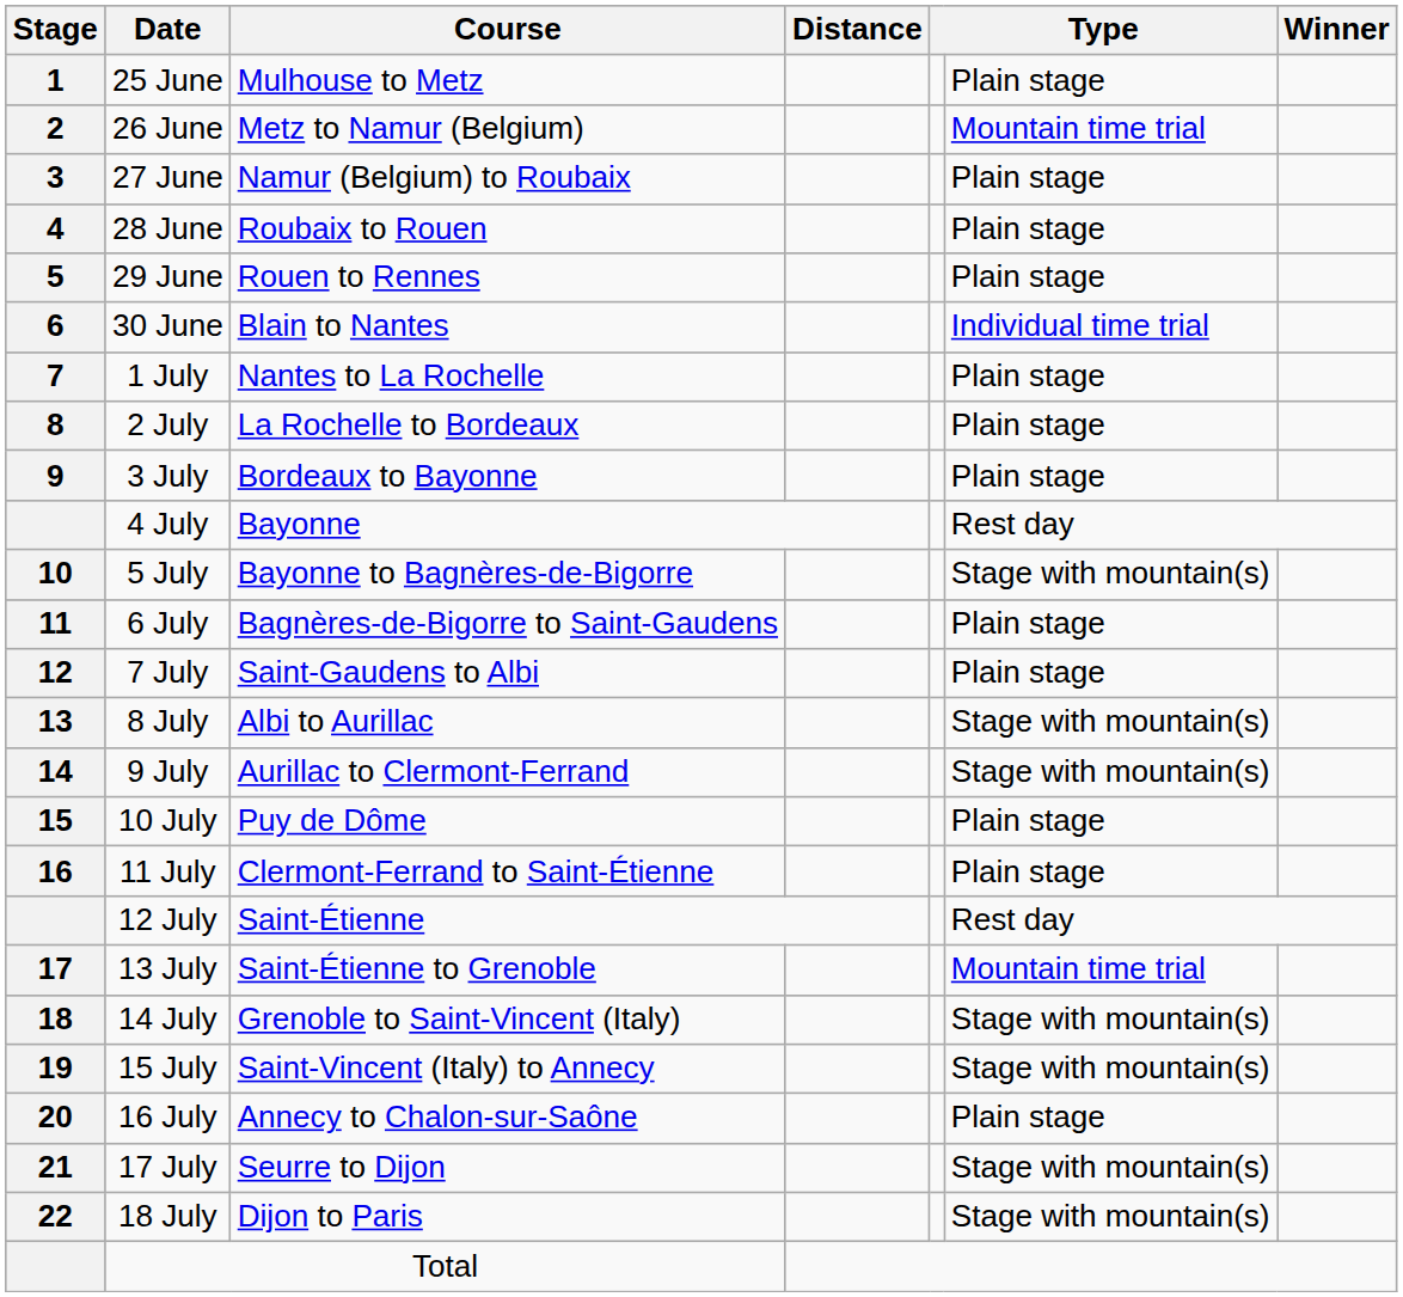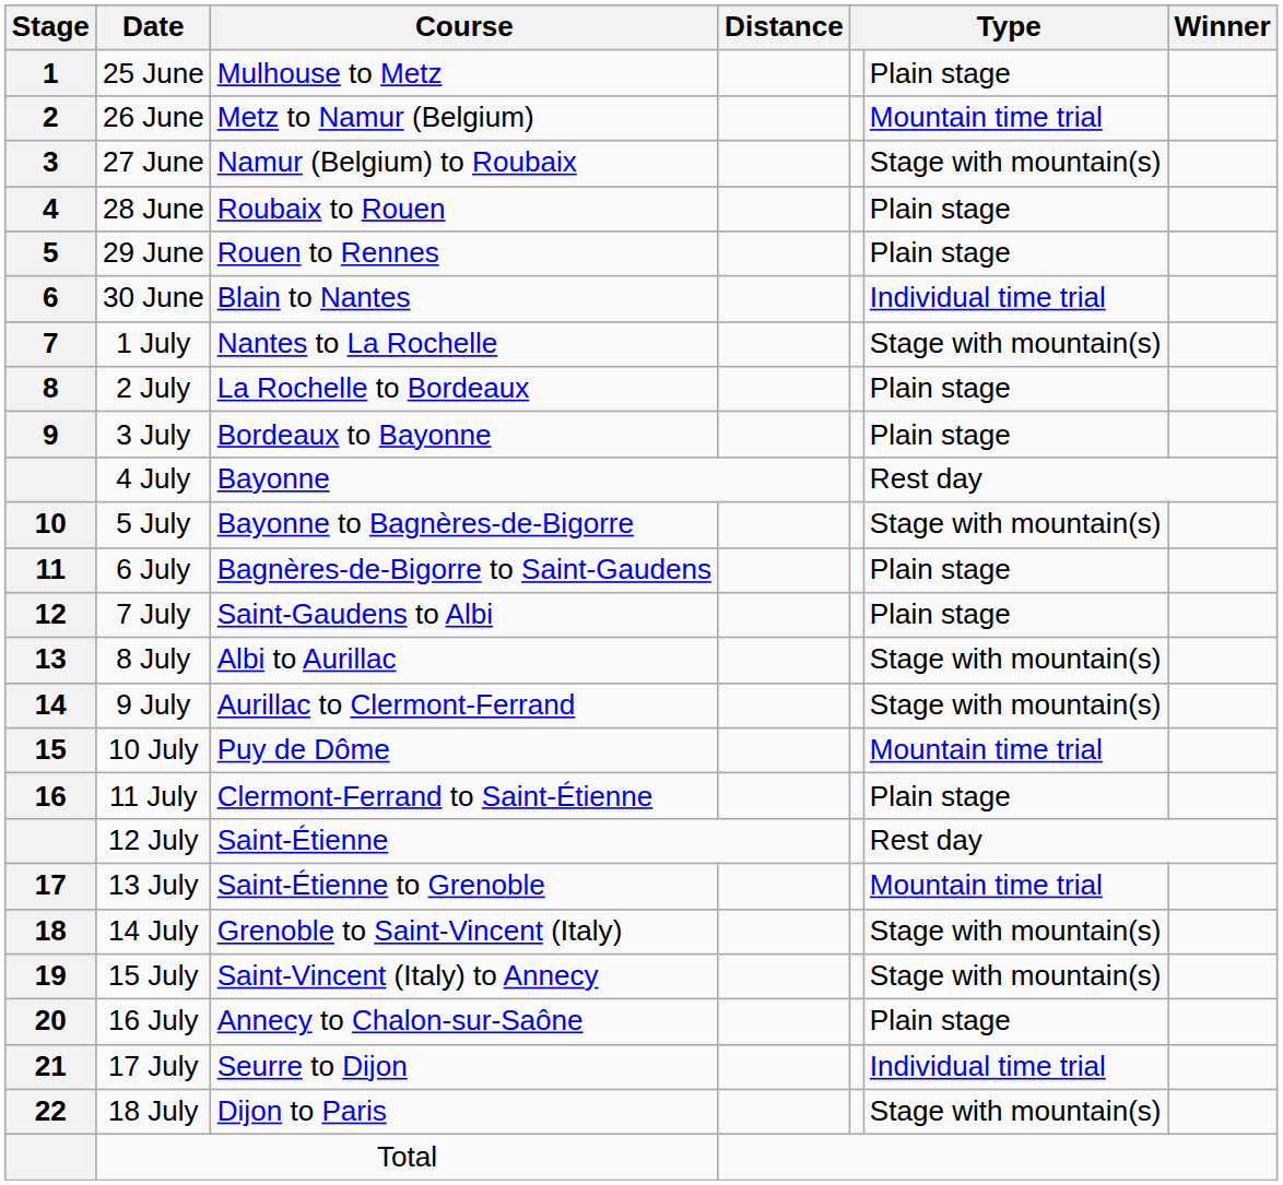 <table class="wikitable">
 <tr>
 <th scope="col">Stage</th>
 <th scope="col">Date</th>
 <th scope="col">Course</th>
 <th scope="col">Distance</th>
 <th scope="col" colspan="2">Type</th>
 <th scope="col">Winner</th>
 </tr>
 <tr>
 <th scope="row">1</th>
 <td style="text-align:center;">25 June</td>
 <td><a href='#'>Mulhouse</a> to <a href='#'>Metz</a></td>
 <td style="text-align:center;"></td>
 <td></td>
 <td>Plain stage</td>
 <td></td>
 </tr>
 <tr>
 <th scope="row">2</th>
 <td style="text-align:center;">26 June</td>
 <td><a href='#'>Metz</a> to <a href='#'>Namur</a> (Belgium)</td>
 <td style="text-align:center;"></td>
 <td></td>
 <td><a href='#'>Mountain time trial</a></td>
 <td></td>
 </tr>
 <tr>
 <th scope="row">3</th>
 <td style="text-align:center;">27 June</td>
 <td><a href='#'>Namur</a> (Belgium) to <a href='#'>Roubaix</a></td>
 <td style="text-align:center;"></td>
 <td></td>
-<td>Plain stage</td>
+<td>Stage with mountain(s)</td>
 <td></td>
 </tr>
 <tr>
 <th scope="row">4</th>
 <td style="text-align:center;">28 June</td>
 <td><a href='#'>Roubaix</a> to <a href='#'>Rouen</a></td>
 <td style="text-align:center;"></td>
 <td></td>
 <td>Plain stage</td>
 <td></td>
 </tr>
 <tr>
 <th scope="row">5</th>
 <td style="text-align:center;">29 June</td>
 <td><a href='#'>Rouen</a> to <a href='#'>Rennes</a></td>
 <td style="text-align:center;"></td>
 <td></td>
 <td>Plain stage</td>
 <td></td>
 </tr>
 <tr>
 <th scope="row">6</th>
 <td style="text-align:center;">30 June</td>
 <td><a href='#'>Blain</a> to <a href='#'>Nantes</a></td>
 <td style="text-align:center;"></td>
 <td></td>
 <td><a href='#'>Individual time trial</a></td>
 <td></td>
 </tr>
 <tr>
 <th scope="row">7</th>
 <td style="text-align:center;">1 July</td>
 <td><a href='#'>Nantes</a> to <a href='#'>La Rochelle</a></td>
 <td style="text-align:center;"></td>
 <td></td>
-<td>Plain stage</td>
+<td>Stage with mountain(s)</td>
 <td></td>
 </tr>
 <tr>
 <th scope="row">8</th>
 <td style="text-align:center;">2 July</td>
 <td><a href='#'>La Rochelle</a> to <a href='#'>Bordeaux</a></td>
 <td style="text-align:center;"></td>
 <td></td>
 <td>Plain stage</td>
 <td></td>
 </tr>
 <tr>
 <th scope="row">9</th>
 <td style="text-align:center;">3 July</td>
 <td><a href='#'>Bordeaux</a> to <a href='#'>Bayonne</a></td>
 <td style="text-align:center;"></td>
 <td></td>
 <td>Plain stage</td>
 <td></td>
 </tr>
 <tr>
 <th scope="row"></th>
 <td style="text-align:center;">4 July</td>
 <td colspan="2"><a href='#'>Bayonne</a></td>
 <td></td>
 <td colspan="2">Rest day</td>
 </tr>
 <tr>
 <th scope="row">10</th>
 <td style="text-align:center;">5 July</td>
 <td><a href='#'>Bayonne</a> to <a href='#'>Bagnères-de-Bigorre</a></td>
 <td style="text-align:center;"></td>
 <td></td>
 <td>Stage with mountain(s)</td>
 <td></td>
 </tr>
 <tr>
 <th scope="row">11</th>
 <td style="text-align:center;">6 July</td>
 <td><a href='#'>Bagnères-de-Bigorre</a> to <a href='#'>Saint-Gaudens</a></td>
 <td style="text-align:center;"></td>
 <td></td>
 <td>Plain stage</td>
 <td></td>
 </tr>
 <tr>
 <th scope="row">12</th>
 <td style="text-align:center;">7 July</td>
 <td><a href='#'>Saint-Gaudens</a> to <a href='#'>Albi</a></td>
 <td style="text-align:center;"></td>
 <td></td>
 <td>Plain stage</td>
 <td></td>
 </tr>
 <tr>
 <th scope="row">13</th>
 <td style="text-align:center;">8 July</td>
 <td><a href='#'>Albi</a> to <a href='#'>Aurillac</a></td>
 <td style="text-align:center;"></td>
 <td></td>
 <td>Stage with mountain(s)</td>
 <td></td>
 </tr>
 <tr>
 <th scope="row">14</th>
 <td style="text-align:center;">9 July</td>
 <td><a href='#'>Aurillac</a> to <a href='#'>Clermont-Ferrand</a></td>
 <td style="text-align:center;"></td>
 <td></td>
 <td>Stage with mountain(s)</td>
 <td></td>
 </tr>
 <tr>
 <th scope="row">15</th>
 <td style="text-align:center;">10 July</td>
 <td><a href='#'>Puy de Dôme</a></td>
 <td style="text-align:center;"></td>
 <td></td>
-<td>Plain stage</td>
+<td><a href='#'>Mountain time trial</a></td>
 <td></td>
 </tr>
 <tr>
 <th scope="row">16</th>
 <td style="text-align:center;">11 July</td>
 <td><a href='#'>Clermont-Ferrand</a> to <a href='#'>Saint-Étienne</a></td>
 <td style="text-align:center;"></td>
 <td></td>
 <td>Plain stage</td>
 <td></td>
 </tr>
 <tr>
 <th scope="row"></th>
 <td style="text-align:center;">12 July</td>
 <td colspan="2"><a href='#'>Saint-Étienne</a></td>
 <td></td>
 <td colspan="2">Rest day</td>
 </tr>
 <tr>
 <th scope="row">17</th>
 <td style="text-align:center;">13 July</td>
 <td><a href='#'>Saint-Étienne</a> to <a href='#'>Grenoble</a></td>
 <td style="text-align:center;"></td>
 <td></td>
 <td><a href='#'>Mountain time trial</a></td>
 <td></td>
 </tr>
 <tr>
 <th scope="row">18</th>
 <td style="text-align:center;">14 July</td>
 <td><a href='#'>Grenoble</a> to <a href='#'>Saint-Vincent</a> (Italy)</td>
 <td style="text-align:center;"></td>
 <td></td>
 <td>Stage with mountain(s)</td>
 <td></td>
 </tr>
 <tr>
 <th scope="row">19</th>
 <td style="text-align:center;">15 July</td>
 <td><a href='#'>Saint-Vincent</a> (Italy) to <a href='#'>Annecy</a></td>
 <td style="text-align:center;"></td>
 <td></td>
 <td>Stage with mountain(s)</td>
 <td></td>
 </tr>
 <tr>
 <th scope="row">20</th>
 <td style="text-align:center;">16 July</td>
 <td><a href='#'>Annecy</a> to <a href='#'>Chalon-sur-Saône</a></td>
 <td style="text-align:center;"></td>
 <td></td>
 <td>Plain stage</td>
 <td></td>
 </tr>
 <tr>
 <th scope="row">21</th>
 <td style="text-align:center;">17 July</td>
 <td><a href='#'>Seurre</a> to <a href='#'>Dijon</a></td>
 <td style="text-align:center;"></td>
 <td></td>
-<td>Stage with mountain(s)</td>
+<td><a href='#'>Individual time trial</a></td>
 <td></td>
 </tr>
 <tr>
 <th scope="row">22</th>
 <td style="text-align:center;">18 July</td>
 <td><a href='#'>Dijon</a> to <a href='#'>Paris</a></td>
 <td style="text-align:center;"></td>
 <td></td>
 <td>Stage with mountain(s)</td>
 <td></td>
 </tr>
 <tr>
 <th scope="row"></th>
 <td colspan="2" style="text-align:center">Total</td>
 <td colspan="4" style="text-align:center"></td>
 </tr>
 </table>
